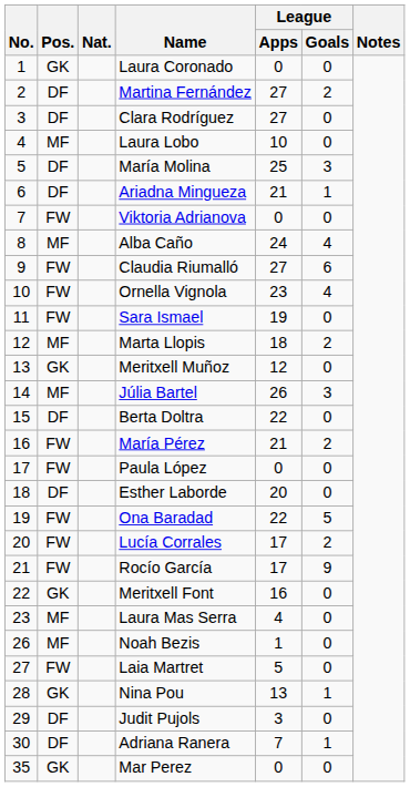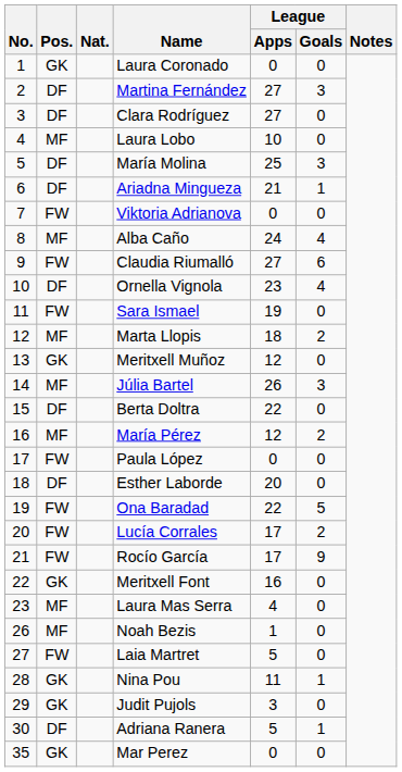 <table class="wikitable" style="text-align:center">
 <tr>
 <th rowspan="2" valign="bottom">No.</th>
 <th rowspan="2" valign="bottom">Pos.</th>
 <th rowspan="2" valign="bottom">Nat.</th>
 <th rowspan="2" valign="bottom">Name</th>
 <th colspan="2" width="85">League</th>
 <th rowspan="2" valign="bottom">Notes</th>
 </tr>
 <tr>
 <th>Apps</th>
 <th>Goals</th>
 </tr>
 <tr>
 <td>1</td>
 <td>GK</td>
 <td></td>
 <td align=left>Laura Coronado</td>
 <td>0</td>
 <td>0</td>
 </tr>
 <tr>
 <td>2</td>
 <td>DF</td>
 <td></td>
 <td align=left><a href='#'>Martina Fernández</a></td>
 <td>27</td>
-<td>2</td>
+<td>3</td>
 </tr>
 <tr>
 <td>3</td>
 <td>DF</td>
 <td></td>
 <td align=left>Clara Rodríguez</td>
 <td>27</td>
 <td>0</td>
 </tr>
 <tr>
 <td>4</td>
 <td>MF</td>
 <td></td>
 <td align=left>Laura Lobo</td>
 <td>10</td>
 <td>0</td>
 </tr>
 <tr>
 <td>5</td>
 <td>DF</td>
 <td></td>
 <td align=left>María Molina</td>
 <td>25</td>
 <td>3</td>
 </tr>
 <tr>
 <td>6</td>
 <td>DF</td>
 <td></td>
 <td align=left><a href='#'>Ariadna Mingueza</a></td>
 <td>21</td>
 <td>1</td>
 </tr>
 <tr>
 <td>7</td>
 <td>FW</td>
 <td></td>
 <td align=left><a href='#'>Viktoria Adrianova</a></td>
 <td>0</td>
 <td>0</td>
 </tr>
 <tr>
 <td>8</td>
 <td>MF</td>
 <td></td>
 <td align=left>Alba Caño</td>
 <td>24</td>
 <td>4</td>
 </tr>
 <tr>
 <td>9</td>
 <td>FW</td>
 <td></td>
 <td align=left>Claudia Riumalló</td>
 <td>27</td>
 <td>6</td>
 </tr>
 <tr>
 <td>10</td>
-<td>FW</td>
+<td>DF</td>
 <td></td>
 <td align=left>Ornella Vignola</td>
 <td>23</td>
 <td>4</td>
 </tr>
 <tr>
 <td>11</td>
 <td>FW</td>
 <td></td>
 <td align=left><a href='#'>Sara Ismael</a></td>
 <td>19</td>
 <td>0</td>
 </tr>
 <tr>
 <td>12</td>
 <td>MF</td>
 <td></td>
 <td align=left>Marta Llopis</td>
 <td>18</td>
 <td>2</td>
 </tr>
 <tr>
 <td>13</td>
 <td>GK</td>
 <td></td>
 <td align=left>Meritxell Muñoz</td>
 <td>12</td>
 <td>0</td>
 </tr>
 <tr>
 <td>14</td>
 <td>MF</td>
 <td></td>
 <td align=left><a href='#'>Júlia Bartel</a></td>
 <td>26</td>
 <td>3</td>
 </tr>
 <tr>
 <td>15</td>
 <td>DF</td>
 <td></td>
 <td align=left>Berta Doltra</td>
 <td>22</td>
 <td>0</td>
 </tr>
 <tr>
 <td>16</td>
-<td>FW</td>
+<td>MF</td>
 <td></td>
 <td align=left><a href='#'>María Pérez</a></td>
-<td>21</td>
+<td>12</td>
 <td>2</td>
 </tr>
 <tr>
 <td>17</td>
 <td>FW</td>
 <td></td>
 <td align=left>Paula López</td>
 <td>0</td>
 <td>0</td>
 </tr>
 <tr>
 <td>18</td>
 <td>DF</td>
 <td></td>
 <td align=left>Esther Laborde</td>
 <td>20</td>
 <td>0</td>
 </tr>
 <tr>
 <td>19</td>
 <td>FW</td>
 <td></td>
 <td align=left><a href='#'>Ona Baradad</a></td>
 <td>22</td>
 <td>5</td>
 </tr>
 <tr>
 <td>20</td>
 <td>FW</td>
 <td></td>
 <td align=left><a href='#'>Lucía Corrales</a></td>
 <td>17</td>
 <td>2</td>
 </tr>
 <tr>
 <td>21</td>
 <td>FW</td>
 <td></td>
 <td align=left>Rocío García</td>
 <td>17</td>
 <td>9</td>
 </tr>
 <tr>
 <td>22</td>
 <td>GK</td>
 <td></td>
 <td align=left>Meritxell Font</td>
 <td>16</td>
 <td>0</td>
 </tr>
 <tr>
 <td>23</td>
 <td>MF</td>
 <td></td>
 <td align=left>Laura Mas Serra</td>
 <td>4</td>
 <td>0</td>
 </tr>
 <tr>
 <td>26</td>
 <td>MF</td>
 <td></td>
 <td align=left>Noah Bezis</td>
 <td>1</td>
 <td>0</td>
 </tr>
 <tr>
 <td>27</td>
 <td>FW</td>
 <td></td>
 <td align=left>Laia Martret</td>
 <td>5</td>
 <td>0</td>
 </tr>
 <tr>
 <td>28</td>
 <td>GK</td>
 <td></td>
 <td align=left>Nina Pou</td>
-<td>13</td>
+<td>11</td>
 <td>1</td>
 </tr>
 <tr>
 <td>29</td>
-<td>DF</td>
+<td>GK</td>
 <td></td>
 <td align=left>Judit Pujols</td>
 <td>3</td>
 <td>0</td>
 </tr>
 <tr>
 <td>30</td>
 <td>DF</td>
 <td></td>
 <td align=left>Adriana Ranera</td>
-<td>7</td>
+<td>5</td>
 <td>1</td>
 </tr>
 <tr>
 <td>35</td>
 <td>GK</td>
 <td></td>
 <td align=left>Mar Perez</td>
 <td>0</td>
 <td>0</td>
 </tr>
 </table>
